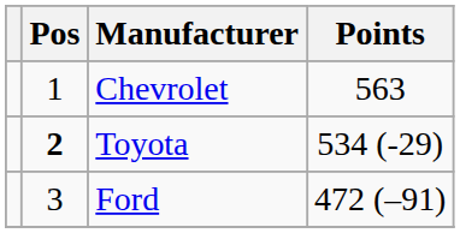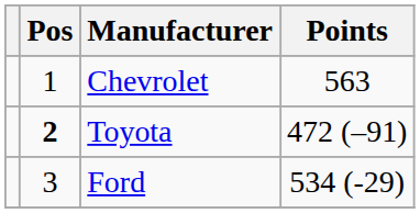 <table class="wikitable" style="font-size: 95%;">
 <tr>
 <th></th>
 <th>Pos</th>
 <th>Manufacturer</th>
 <th>Points</th>
 </tr>
 <tr>
 <td align="left"></td>
 <td style="text-align:center;">1</td>
 <td><a href='#'>Chevrolet</a></td>
 <td style="text-align:center;">563</td>
 </tr>
 <tr>
 <td align="left"></td>
 <td style="text-align:center;"><strong>2</strong></td>
 <td><a href='#'>Toyota</a></td>
-<td style="text-align:center;">534 (-29)</td>
+<td style="text-align:center;">472 (–91)</td>
 </tr>
 <tr>
 <td align="left"></td>
 <td style="text-align:center;">3</td>
 <td><a href='#'>Ford</a></td>
-<td style="text-align:center;">472 (–91)</td>
+<td style="text-align:center;">534 (-29)</td>
 </tr>
 <tr class="sortbottom">
 </tr>
 </table>
